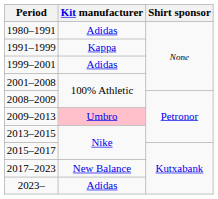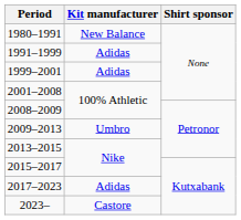 <table class="wikitable" style="text-align: center">
 <tr>
 <th>Period</th>
 <th><a href='#'>Kit</a> manufacturer</th>
 <th>Shirt sponsor</th>
 </tr>
 <tr>
 <td>1980–1991</td>
-<td><a href='#'>Adidas</a></td>
+<td><a href='#'>New Balance</a></td>
 <td rowspan=4><small><em>None</em></small></td>
 </tr>
 <tr>
 <td>1991–1999</td>
-<td><a href='#'>Kappa</a></td>
+<td><a href='#'>Adidas</a></td>
 </tr>
 <tr>
 <td>1999–2001</td>
 <td><a href='#'>Adidas</a></td>
 </tr>
 <tr>
 <td>2001–2008</td>
 <td rowspan=2>100% Athletic</td>
 </tr>
 <tr>
 <td>2008–2009</td>
 <td rowspan=3><a href='#'>Petronor</a></td>
 </tr>
 <tr>
 <td>2009–2013</td>
-<td style="background: pink;"><a href='#'>Umbro</a></td>
+<td><a href='#'>Umbro</a></td>
 </tr>
 <tr>
 <td>2013–2015</td>
 <td rowspan=2><a href='#'>Nike</a></td>
 </tr>
 <tr>
 <td>2015–2017</td>
 <td rowspan=3><a href='#'>Kutxabank</a></td>
 </tr>
 <tr>
 <td>2017–2023</td>
-<td><a href='#'>New Balance</a></td>
+<td><a href='#'>Adidas</a></td>
 </tr>
 <tr>
 <td>2023–</td>
-<td><a href='#'>Adidas</a></td>
+<td><a href='#'>Castore</a></td>
 </tr>
 </table>
